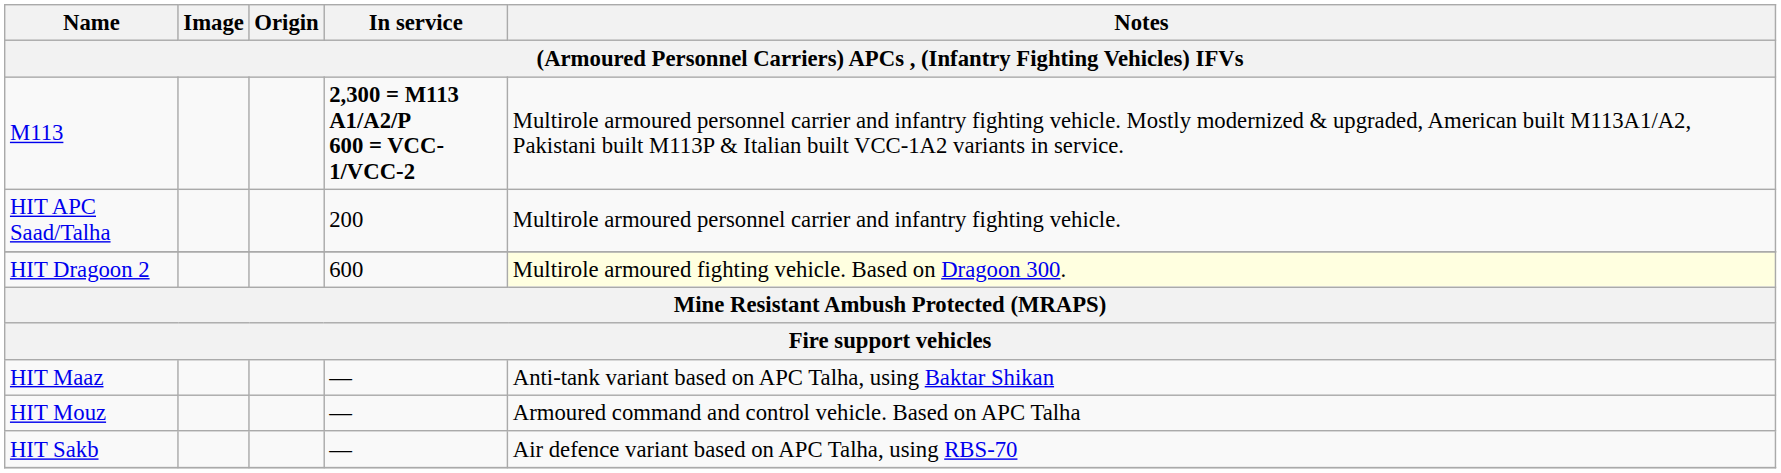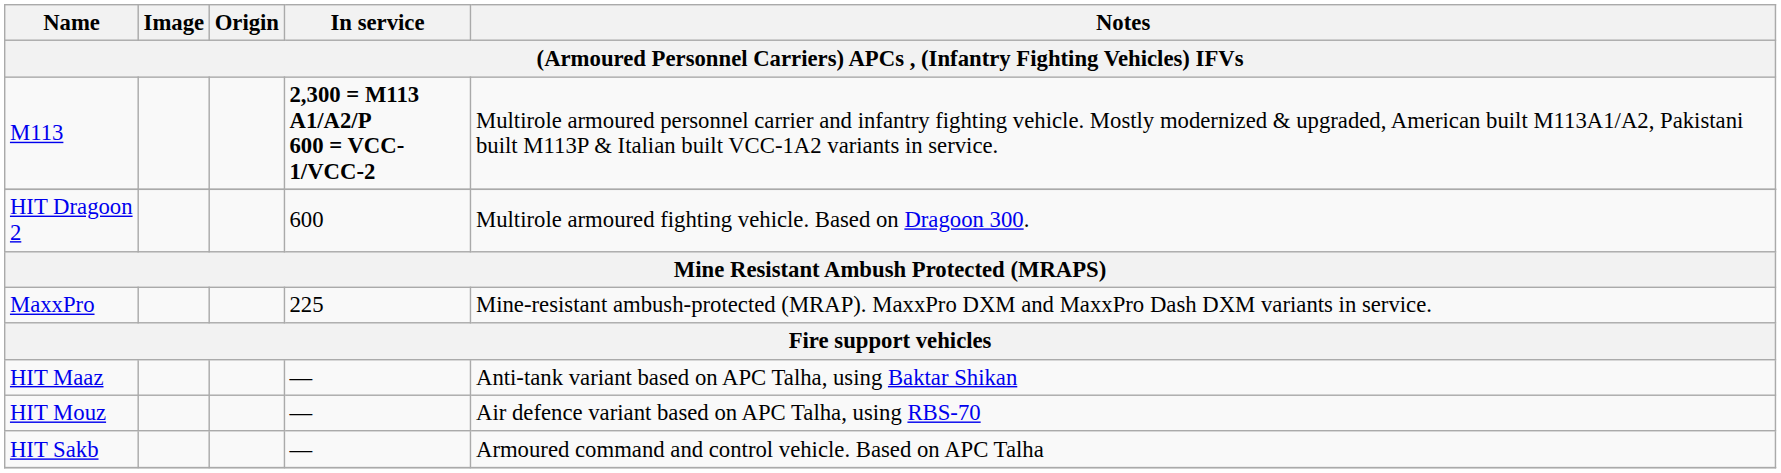 <table class="wikitable">
 <tr>
 <th>Name</th>
 <th>Image</th>
 <th>Origin</th>
 <th>In service</th>
 <th>Notes</th>
 </tr>
 <tr>
 <th colspan="5"><strong>(Armoured Personnel Carriers) APCs , (Infantry Fighting Vehicles) IFVs</strong></th>
 </tr>
 <tr>
 <td><a href='#'>M113</a></td>
 <td></td>
 <td></td>
 <td><strong>2,300 = M113 A1/A2/P<br>600 = VCC-1/VCC-2<br></strong></td>
 <td>Multirole armoured personnel carrier and infantry fighting vehicle. Mostly modernized & upgraded, American built M113A1/A2, Pakistani built M113P & Italian built VCC-1A2 variants in service.<br></td>
 </tr>
 <tr>
-<td><a href='#'>HIT APC Saad/Talha</a></td>
-<td></td>
-<td></td>
-<td>200</td>
-<td>Multirole armoured personnel carrier and infantry fighting vehicle.</td>
-</tr>
-<tr>
 </tr>
 <tr>
 <td><a href='#'>HIT Dragoon 2</a></td>
 <td></td>
 <td></td>
 <td>600</td>
-<td style="background: lightyellow;">Multirole armoured fighting vehicle. Based on <a href='#'>Dragoon 300</a>.</td>
+<td>Multirole armoured fighting vehicle. Based on <a href='#'>Dragoon 300</a>.</td>
 </tr>
 <tr>
 <th colspan="5">Mine Resistant Ambush Protected (MRAPS)</th>
+</tr>
+<tr>
+<td><a href='#'>MaxxPro</a></td>
+<td></td>
+<td></td>
+<td>225</td>
+<td>Mine-resistant ambush-protected (MRAP). MaxxPro DXM and MaxxPro Dash DXM variants in service.</td>
 </tr>
 <tr>
 <th colspan="5">Fire support vehicles</th>
 </tr>
 <tr>
 <td><a href='#'>HIT Maaz</a></td>
 <td></td>
 <td></td>
 <td>—</td>
 <td>Anti-tank variant based on APC Talha, using <a href='#'>Baktar Shikan</a></td>
 </tr>
 <tr>
 <td><a href='#'>HIT Mouz</a></td>
 <td></td>
 <td></td>
 <td>—</td>
-<td>Armoured command and control vehicle. Based on APC Talha </td>
+<td>Air defence variant based on APC Talha, using <a href='#'>RBS-70</a></td>
 </tr>
 <tr>
 <td><a href='#'>HIT Sakb</a></td>
 <td></td>
 <td></td>
 <td>—</td>
-<td>Air defence variant based on APC Talha, using <a href='#'>RBS-70</a></td>
+<td>Armoured command and control vehicle. Based on APC Talha </td>
 </tr>
 <tr>
 </tr>
 </table>
